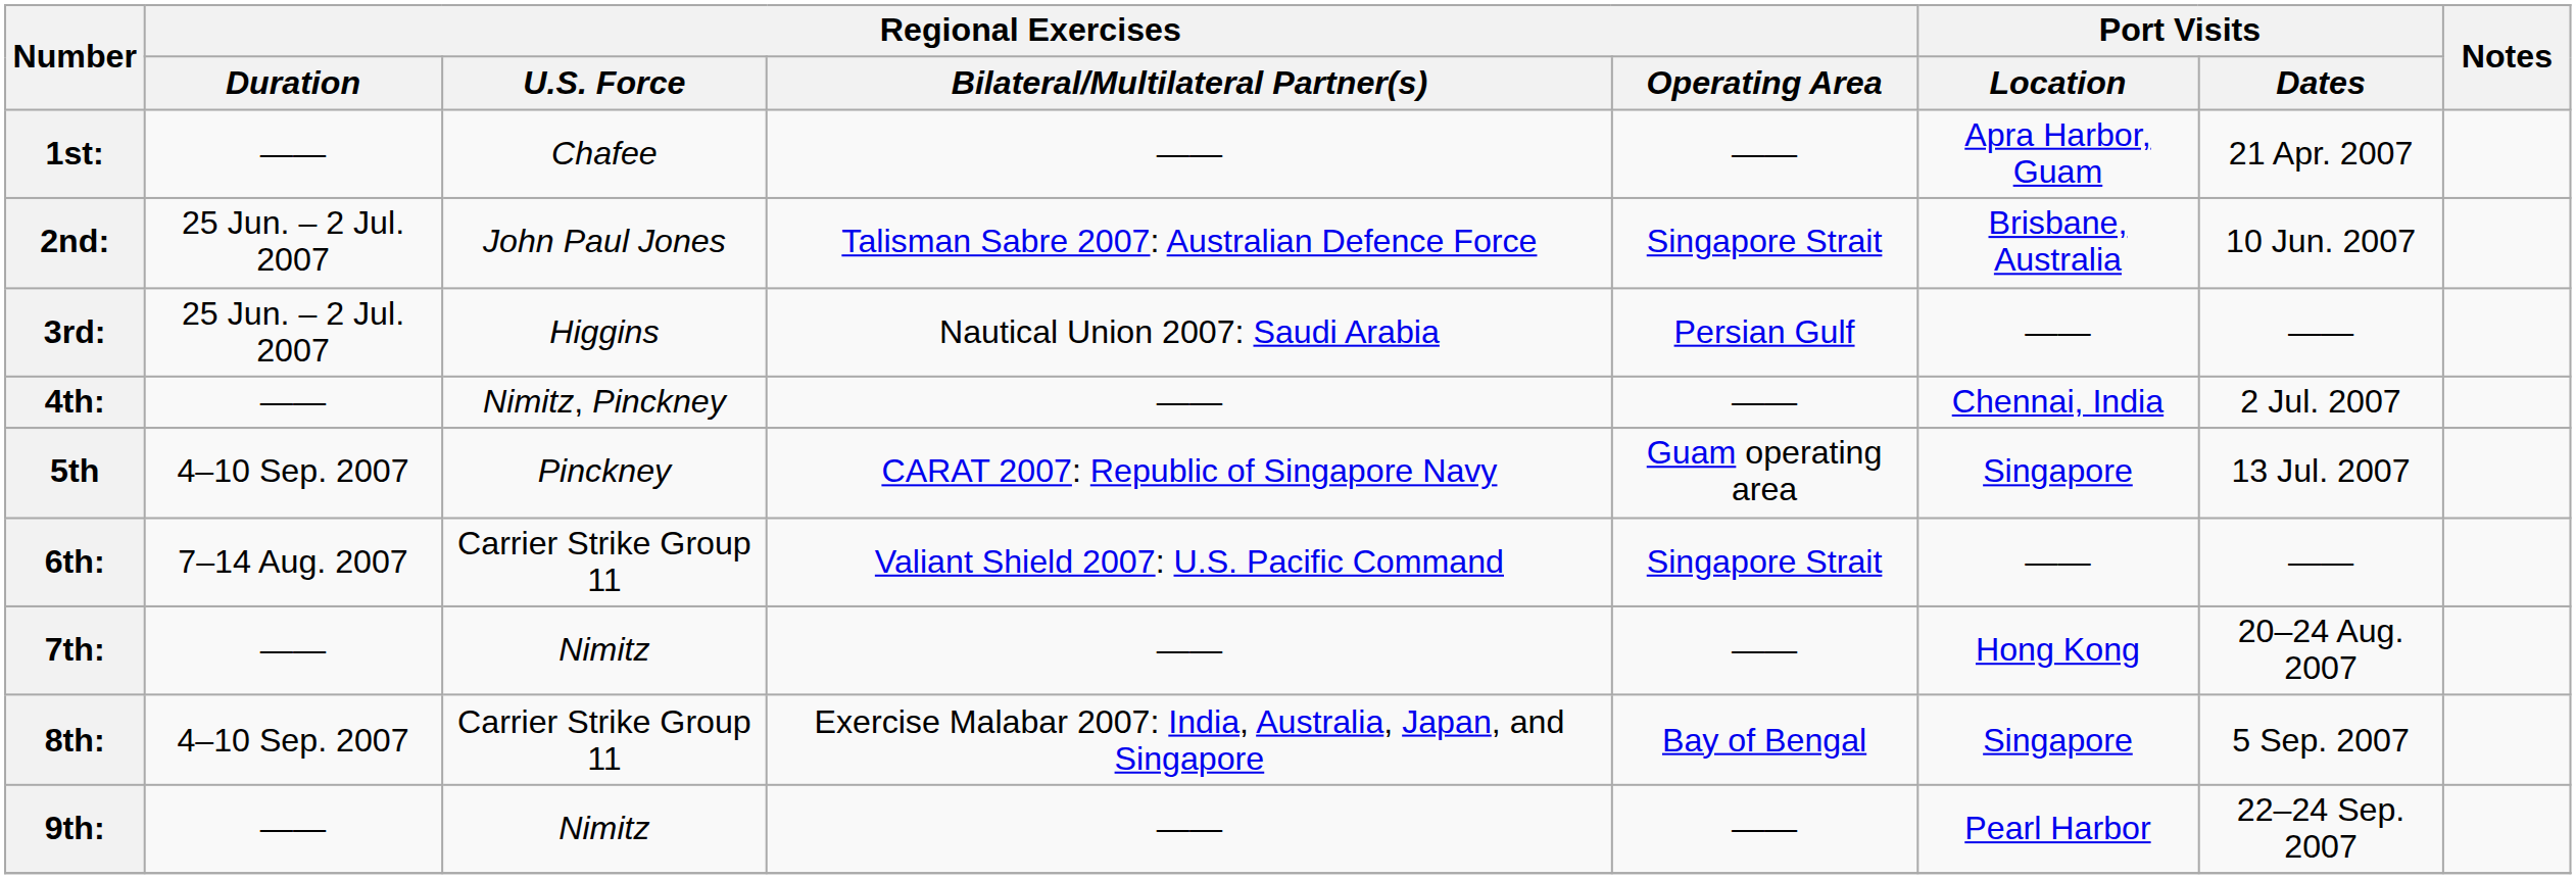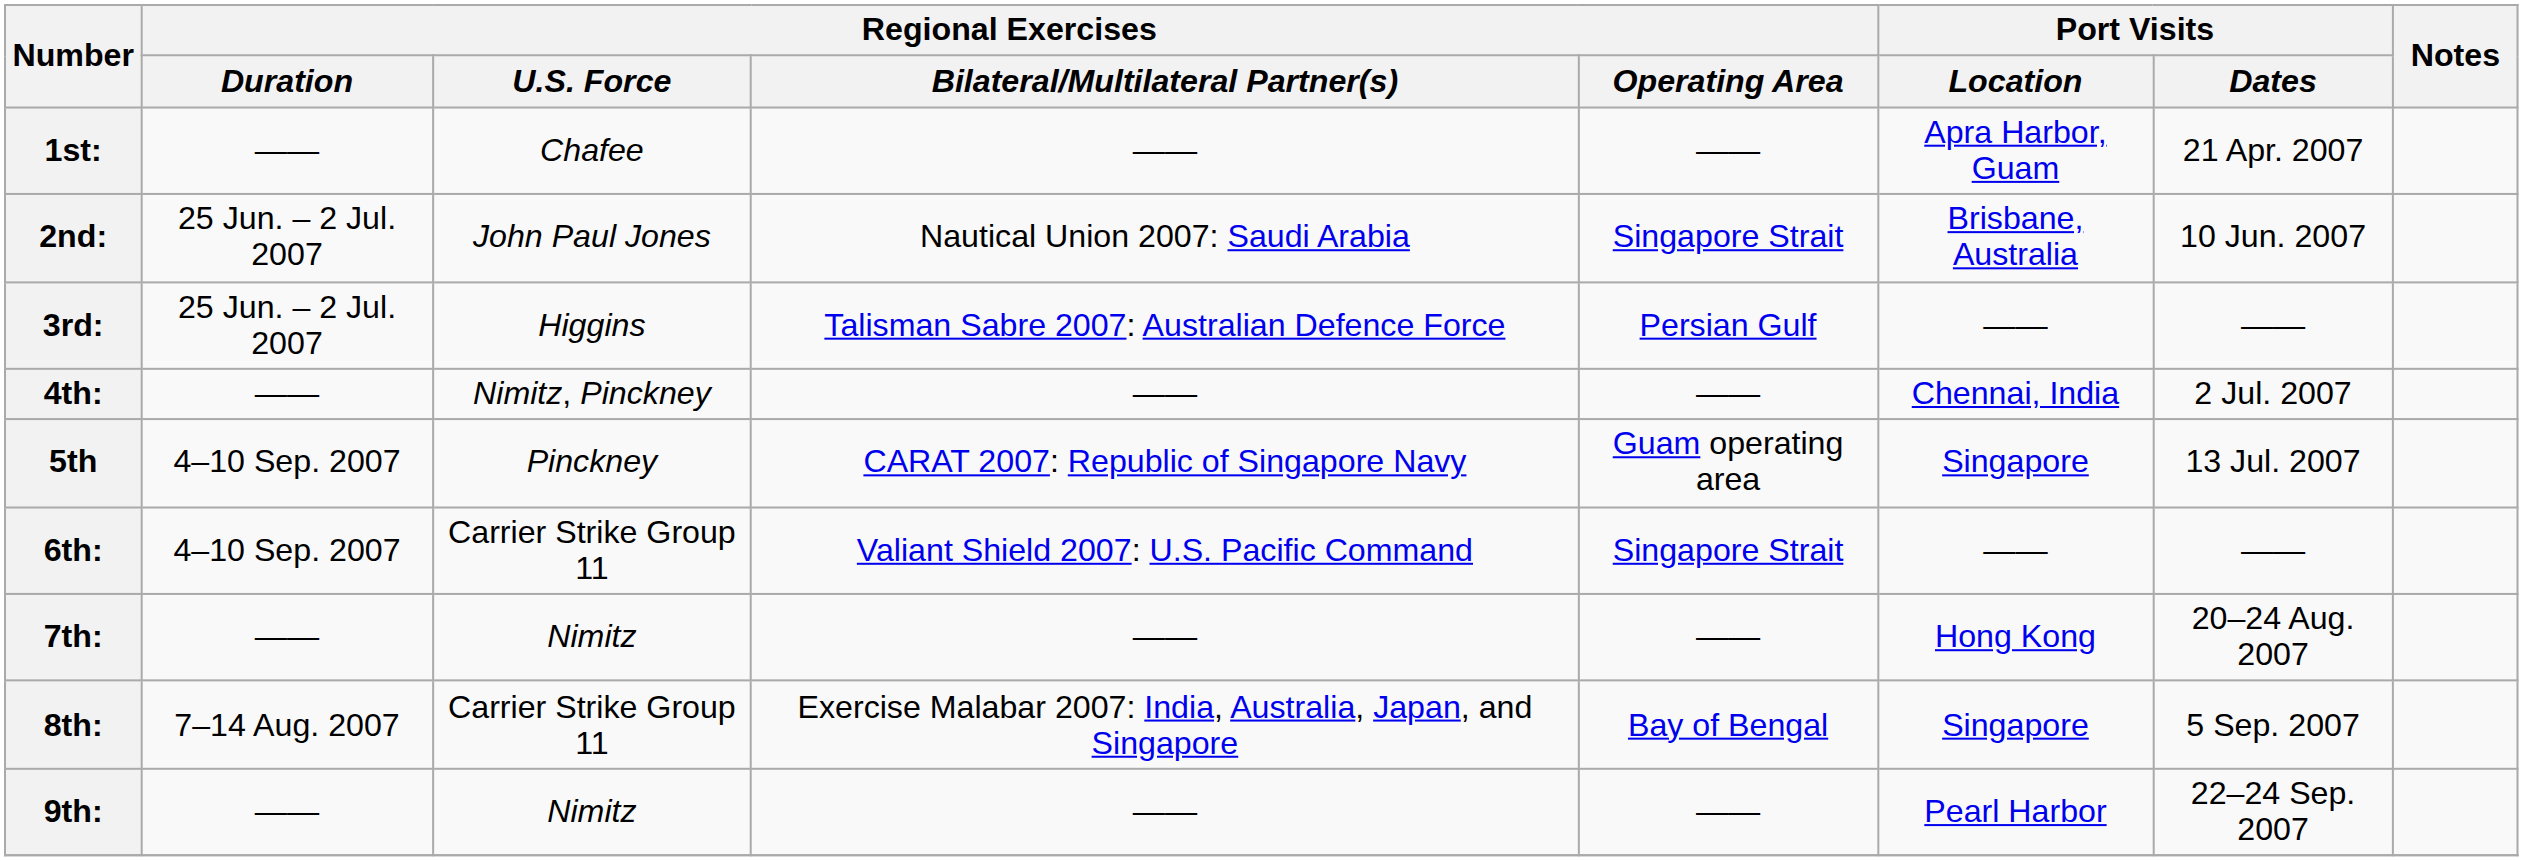 <table class="wikitable" style="text-align:center" width=99%>
 <tr>
 <th rowspan="2" width="5%">Number</th>
 <th colspan="4" align="center">Regional Exercises</th>
 <th colspan="2" align="center">Port Visits</th>
 <th rowspan="2" width="5%">Notes</th>
 </tr>
 <tr>
 <th align="center"><em>Duration</em></th>
 <th align="center"><em>U.S. Force</em></th>
 <th align="center"><em>Bilateral/Multilateral Partner(s)</em></th>
 <th align="center"><em>Operating Area</em></th>
 <th align="center"><em>Location</em></th>
 <th align="center"><em>Dates</em></th>
 </tr>
 <tr>
 <th>1st:</th>
 <td>——</td>
 <td><em>Chafee</em></td>
 <td>——</td>
 <td>——</td>
 <td><a href='#'>Apra Harbor, Guam</a></td>
 <td>21 Apr. 2007</td>
 <td></td>
 </tr>
 <tr>
 <th>2nd:</th>
 <td>25 Jun. – 2 Jul. 2007</td>
 <td><em>John Paul Jones</em></td>
-<td><a href='#'>Talisman Sabre 2007</a>:  <a href='#'>Australian Defence Force</a></td>
+<td>Nautical Union 2007: <a href='#'>Saudi Arabia</a></td>
 <td><a href='#'>Singapore Strait</a></td>
 <td><a href='#'>Brisbane, Australia</a></td>
 <td>10 Jun. 2007</td>
 <td></td>
 </tr>
 <tr>
 <th>3rd:</th>
 <td>25 Jun. – 2 Jul. 2007</td>
 <td><em>Higgins</em></td>
-<td>Nautical Union 2007: <a href='#'>Saudi Arabia</a></td>
+<td><a href='#'>Talisman Sabre 2007</a>:  <a href='#'>Australian Defence Force</a></td>
 <td><a href='#'>Persian Gulf</a></td>
 <td>——</td>
 <td>——</td>
 <td></td>
 </tr>
 <tr>
 <th>4th:</th>
 <td>——</td>
 <td><em>Nimitz</em>, <em>Pinckney</em></td>
 <td>——</td>
 <td>——</td>
 <td><a href='#'>Chennai, India</a></td>
 <td>2 Jul. 2007</td>
 <td></td>
 </tr>
 <tr>
 <th>5th</th>
 <td>4–10 Sep. 2007</td>
 <td><em>Pinckney</em></td>
 <td><a href='#'>CARAT 2007</a>:  <a href='#'>Republic of Singapore Navy</a></td>
 <td><a href='#'>Guam</a> operating area</td>
 <td><a href='#'>Singapore</a></td>
 <td>13 Jul. 2007</td>
 <td></td>
 </tr>
 <tr>
 <th>6th:</th>
-<td>7–14 Aug. 2007</td>
+<td>4–10 Sep. 2007</td>
 <td>Carrier Strike Group 11</td>
 <td><a href='#'>Valiant Shield 2007</a>: <a href='#'>U.S. Pacific Command</a></td>
 <td><a href='#'>Singapore Strait</a></td>
 <td>——</td>
 <td>——</td>
 <td></td>
 </tr>
 <tr>
 <th>7th:</th>
 <td>——</td>
 <td><em>Nimitz</em></td>
 <td>——</td>
 <td>——</td>
 <td><a href='#'>Hong Kong</a></td>
 <td>20–24 Aug. 2007</td>
 <td></td>
 </tr>
 <tr>
 <th>8th:</th>
-<td>4–10 Sep. 2007</td>
+<td>7–14 Aug. 2007</td>
 <td>Carrier Strike Group 11</td>
 <td>Exercise Malabar 2007:  <a href='#'>India</a>, <a href='#'>Australia</a>, <a href='#'>Japan</a>, and <a href='#'>Singapore</a></td>
 <td><a href='#'>Bay of Bengal</a></td>
 <td><a href='#'>Singapore</a></td>
 <td>5 Sep. 2007</td>
 <td></td>
 </tr>
 <tr>
 <th>9th:</th>
 <td>——</td>
 <td><em>Nimitz</em></td>
 <td>——</td>
 <td>——</td>
 <td><a href='#'>Pearl Harbor</a></td>
 <td>22–24 Sep. 2007</td>
 <td></td>
 </tr>
 <tr>
 </tr>
 </table>
